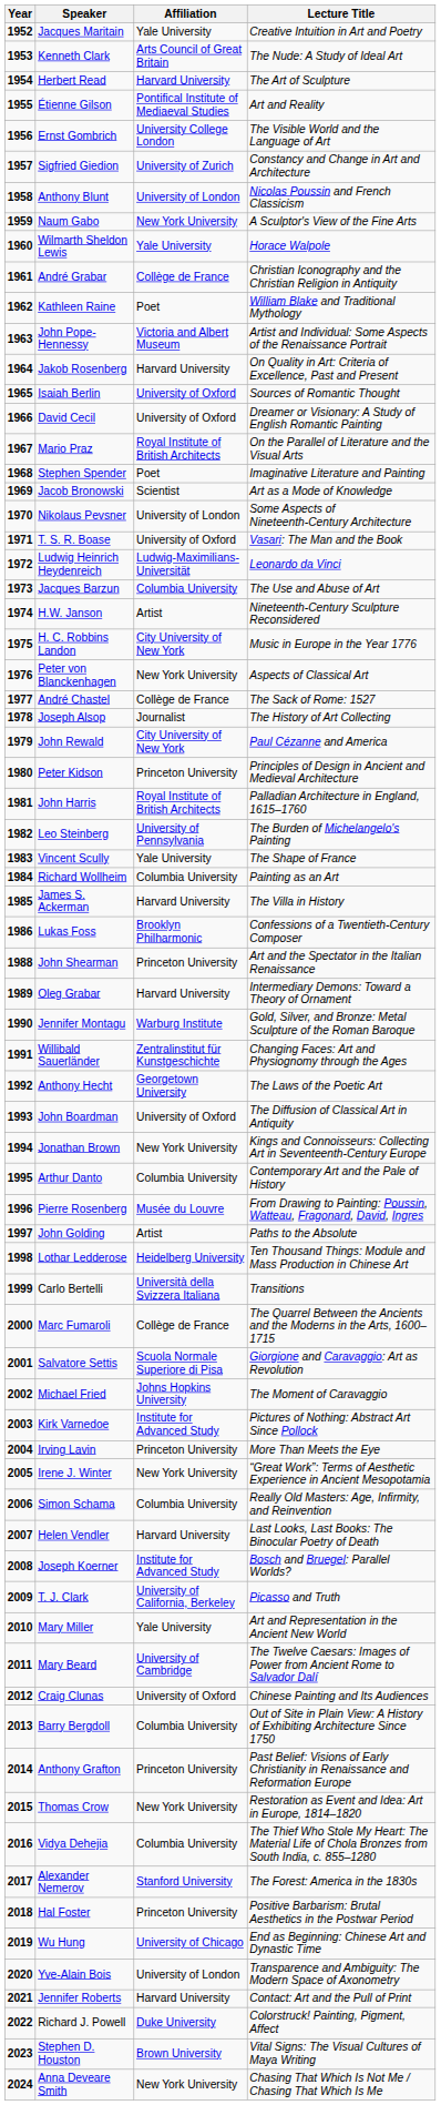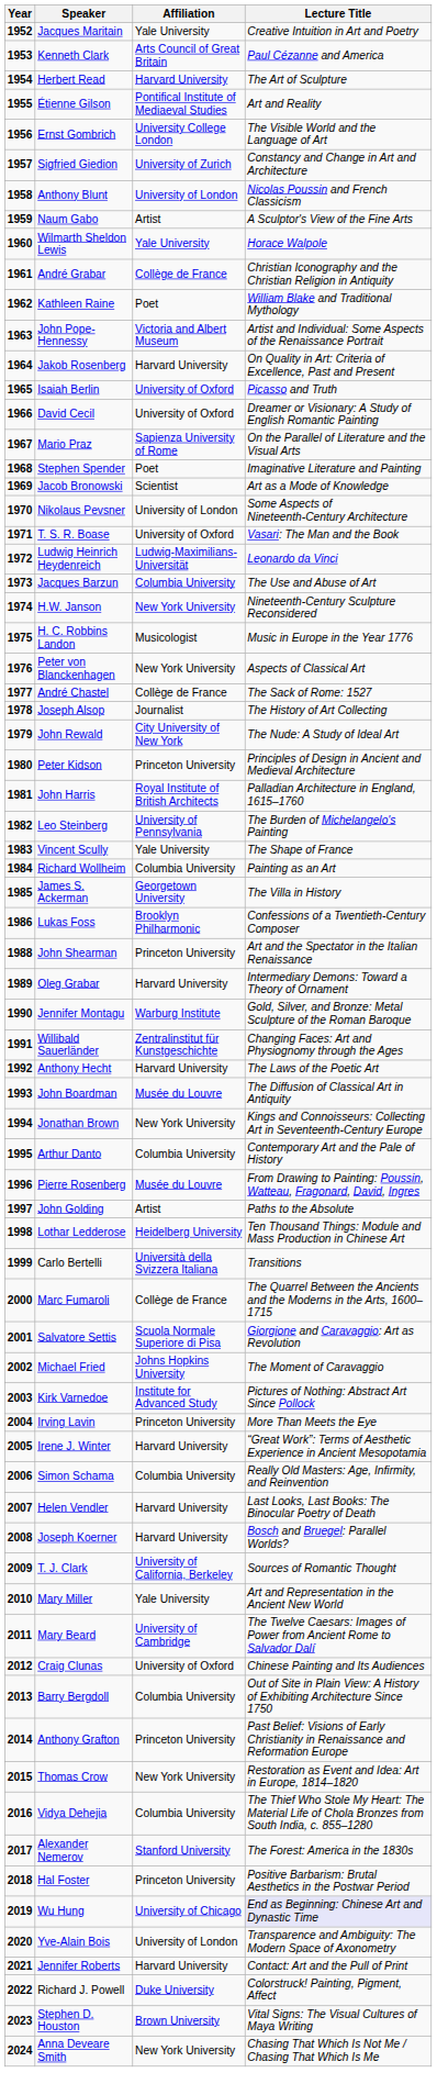 <table class="wikitable sortable">
 <tr>
 <th>Year</th>
 <th>Speaker</th>
 <th>Affiliation</th>
 <th>Lecture Title</th>
 </tr>
 <tr>
 <td><strong>1952</strong></td>
 <td><a href='#'>Jacques Maritain</a></td>
 <td>Yale University</td>
 <td><em>Creative Intuition in Art and Poetry</em></td>
 </tr>
 <tr>
 <td><strong>1953</strong></td>
 <td><a href='#'>Kenneth Clark</a></td>
 <td><a href='#'>Arts Council of Great Britain</a></td>
-<td><em>The Nude: A Study of Ideal Art</em></td>
+<td><em><a href='#'>Paul Cézanne</a> and America</em></td>
 </tr>
 <tr>
 <td><strong>1954</strong></td>
 <td><a href='#'>Herbert Read</a></td>
 <td><a href='#'>Harvard University</a></td>
 <td><em>The Art of Sculpture</em></td>
 </tr>
 <tr>
 <td><strong>1955</strong></td>
 <td><a href='#'>Étienne Gilson</a></td>
 <td><a href='#'>Pontifical Institute of Mediaeval Studies</a></td>
 <td><em>Art and Reality</em></td>
 </tr>
 <tr>
 <td><strong>1956</strong></td>
 <td><a href='#'>Ernst Gombrich</a></td>
 <td><a href='#'>University College London</a></td>
 <td><em>The Visible World and the Language of Art</em></td>
 </tr>
 <tr>
 <td><strong>1957</strong></td>
 <td><a href='#'>Sigfried Giedion</a></td>
 <td><a href='#'>University of Zurich</a></td>
 <td><em>Constancy and Change in Art and Architecture</em></td>
 </tr>
 <tr>
 <td><strong>1958</strong></td>
 <td><a href='#'>Anthony Blunt</a></td>
 <td><a href='#'>University of London</a></td>
 <td><em><a href='#'>Nicolas Poussin</a> and French Classicism</em></td>
 </tr>
 <tr>
 <td><strong>1959</strong></td>
 <td><a href='#'>Naum Gabo</a></td>
-<td><a href='#'>New York University</a></td>
+<td>Artist</td>
 <td><em>A Sculptor's View of the Fine Arts</em></td>
 </tr>
 <tr>
 <td><strong>1960</strong></td>
 <td><a href='#'>Wilmarth Sheldon Lewis</a></td>
 <td><a href='#'>Yale University</a></td>
 <td><em><a href='#'>Horace Walpole</a></em></td>
 </tr>
 <tr>
 <td><strong>1961</strong></td>
 <td><a href='#'>André Grabar</a></td>
 <td><a href='#'>Collège de France</a></td>
 <td><em>Christian Iconography and the Christian Religion in Antiquity</em></td>
 </tr>
 <tr>
 <td><strong>1962</strong></td>
 <td><a href='#'>Kathleen Raine</a></td>
 <td>Poet</td>
 <td><em><a href='#'>William Blake</a> and Traditional Mythology</em></td>
 </tr>
 <tr>
 <td><strong>1963</strong></td>
 <td><a href='#'>John Pope-Hennessy</a></td>
 <td><a href='#'>Victoria and Albert Museum</a></td>
 <td><em>Artist and Individual: Some Aspects of the Renaissance Portrait</em></td>
 </tr>
 <tr>
 <td><strong>1964</strong></td>
 <td><a href='#'>Jakob Rosenberg</a></td>
 <td>Harvard University</td>
 <td><em>On Quality in Art: Criteria of Excellence, Past and Present</em></td>
 </tr>
 <tr>
 <td><strong>1965</strong></td>
 <td><a href='#'>Isaiah Berlin</a></td>
 <td><a href='#'>University of Oxford</a></td>
-<td><em>Sources of Romantic Thought</em></td>
+<td><em><a href='#'>Picasso</a> and Truth</em></td>
 </tr>
 <tr>
 <td><strong>1966</strong></td>
 <td><a href='#'>David Cecil</a></td>
 <td>University of Oxford</td>
 <td><em>Dreamer or Visionary: A Study of English Romantic Painting</em></td>
 </tr>
 <tr>
 <td><strong>1967</strong></td>
 <td><a href='#'>Mario Praz</a></td>
-<td><a href='#'>Royal Institute of British Architects</a></td>
+<td><a href='#'>Sapienza University of Rome</a></td>
 <td><em>On the Parallel of Literature and the Visual Arts</em></td>
 </tr>
 <tr>
 <td><strong>1968</strong></td>
 <td><a href='#'>Stephen Spender</a></td>
 <td>Poet</td>
 <td><em>Imaginative Literature and Painting</em></td>
 </tr>
 <tr>
 <td><strong>1969</strong></td>
 <td><a href='#'>Jacob Bronowski</a></td>
 <td>Scientist</td>
 <td><em>Art as a Mode of Knowledge</em></td>
 </tr>
 <tr>
 <td><strong>1970</strong></td>
 <td><a href='#'>Nikolaus Pevsner</a></td>
 <td>University of London</td>
 <td><em>Some Aspects of Nineteenth‑Century Architecture</em></td>
 </tr>
 <tr>
 <td><strong>1971</strong></td>
 <td><a href='#'>T. S. R. Boase</a></td>
 <td>University of Oxford</td>
 <td><em><a href='#'>Vasari</a>: The Man and the Book</em></td>
 </tr>
 <tr>
 <td><strong>1972</strong></td>
 <td><a href='#'>Ludwig Heinrich Heydenreich</a></td>
 <td><a href='#'>Ludwig-Maximilians-Universität</a></td>
 <td><em><a href='#'>Leonardo da Vinci</a></em></td>
 </tr>
 <tr>
 <td><strong>1973</strong></td>
 <td><a href='#'>Jacques Barzun</a></td>
 <td><a href='#'>Columbia University</a></td>
 <td><em>The Use and Abuse of Art</em></td>
 </tr>
 <tr>
 <td><strong>1974</strong></td>
 <td><a href='#'>H.W. Janson</a></td>
-<td>Artist</td>
+<td><a href='#'>New York University</a></td>
 <td><em>Nineteenth‑Century Sculpture Reconsidered</em></td>
 </tr>
 <tr>
 <td><strong>1975</strong></td>
 <td><a href='#'>H. C. Robbins Landon</a></td>
-<td><a href='#'>City University of New York</a></td>
+<td>Musicologist</td>
 <td><em>Music in Europe in the Year 1776</em></td>
 </tr>
 <tr>
 <td><strong>1976</strong></td>
 <td><a href='#'>Peter von Blanckenhagen</a></td>
 <td>New York University</td>
 <td><em>Aspects of Classical Art</em></td>
 </tr>
 <tr>
 <td><strong>1977</strong></td>
 <td><a href='#'>André Chastel</a></td>
 <td>Collège de France</td>
 <td><em>The Sack of Rome: 1527</em></td>
 </tr>
 <tr>
 <td><strong>1978</strong></td>
 <td><a href='#'>Joseph Alsop</a></td>
 <td>Journalist</td>
 <td><em>The History of Art Collecting</em></td>
 </tr>
 <tr>
 <td><strong>1979</strong></td>
 <td><a href='#'>John Rewald</a></td>
 <td><a href='#'>City University of New York</a></td>
-<td><em><a href='#'>Paul Cézanne</a> and America</em></td>
+<td><em>The Nude: A Study of Ideal Art</em></td>
 </tr>
 <tr>
 <td><strong>1980</strong></td>
 <td><a href='#'>Peter Kidson</a></td>
 <td>Princeton University</td>
 <td><em>Principles of Design in Ancient and Medieval Architecture</em></td>
 </tr>
 <tr>
 <td><strong>1981</strong></td>
 <td><a href='#'>John Harris</a></td>
 <td><a href='#'>Royal Institute of British Architects</a></td>
 <td><em>Palladian Architecture in England, 1615–1760</em></td>
 </tr>
 <tr>
 <td><strong>1982</strong></td>
 <td><a href='#'>Leo Steinberg</a></td>
 <td><a href='#'>University of Pennsylvania</a></td>
 <td><em>The Burden of <a href='#'>Michelangelo's</a> Painting</em></td>
 </tr>
 <tr>
 <td><strong>1983</strong></td>
 <td><a href='#'>Vincent Scully</a></td>
 <td>Yale University</td>
 <td><em>The Shape of France</em></td>
 </tr>
 <tr>
 <td><strong>1984</strong></td>
 <td><a href='#'>Richard Wollheim</a></td>
 <td>Columbia University</td>
 <td><em>Painting as an Art</em></td>
 </tr>
 <tr>
 <td><strong>1985</strong></td>
 <td><a href='#'>James S. Ackerman</a></td>
-<td>Harvard University</td>
+<td><a href='#'>Georgetown University</a></td>
 <td><em>The Villa in History</em></td>
 </tr>
 <tr>
 <td><strong>1986</strong></td>
 <td><a href='#'>Lukas Foss</a></td>
 <td><a href='#'>Brooklyn Philharmonic</a></td>
 <td><em>Confessions of a Twentieth‑Century Composer</em></td>
 </tr>
 <tr>
 <td><strong>1988</strong></td>
 <td><a href='#'>John Shearman</a></td>
 <td>Princeton University</td>
 <td><em>Art and the Spectator in the Italian Renaissance</em></td>
 </tr>
 <tr>
 <td><strong>1989</strong></td>
 <td><a href='#'>Oleg Grabar</a></td>
 <td>Harvard University</td>
 <td><em>Intermediary Demons: Toward a Theory of Ornament</em></td>
 </tr>
 <tr>
 <td><strong>1990</strong></td>
 <td><a href='#'>Jennifer Montagu</a></td>
 <td><a href='#'>Warburg Institute</a></td>
 <td><em>Gold, Silver, and Bronze: Metal Sculpture of the Roman Baroque</em></td>
 </tr>
 <tr>
 <td><strong>1991</strong></td>
 <td><a href='#'>Willibald Sauerländer</a></td>
 <td><a href='#'>Zentralinstitut für Kunstgeschichte</a></td>
 <td><em>Changing Faces: Art and Physiognomy through the Ages</em></td>
 </tr>
 <tr>
 <td><strong>1992</strong></td>
 <td><a href='#'>Anthony Hecht</a></td>
-<td><a href='#'>Georgetown University</a></td>
+<td>Harvard University</td>
 <td><em>The Laws of the Poetic Art</em></td>
 </tr>
 <tr>
 <td><strong>1993</strong></td>
 <td><a href='#'>John Boardman</a></td>
-<td>University of Oxford</td>
+<td><a href='#'>Musée du Louvre</a></td>
 <td><em>The Diffusion of Classical Art in Antiquity</em></td>
 </tr>
 <tr>
 <td><strong>1994</strong></td>
 <td><a href='#'>Jonathan Brown</a></td>
 <td>New York University</td>
 <td><em>Kings and Connoisseurs: Collecting Art in Seventeenth-Century Europe</em></td>
 </tr>
 <tr>
 <td><strong>1995</strong></td>
 <td><a href='#'>Arthur Danto</a></td>
 <td>Columbia University</td>
 <td><em>Contemporary Art and the Pale of History</em></td>
 </tr>
 <tr>
 <td><strong>1996</strong></td>
 <td><a href='#'>Pierre Rosenberg</a></td>
 <td><a href='#'>Musée du Louvre</a></td>
 <td><em>From Drawing to Painting: <a href='#'>Poussin</a>, <a href='#'>Watteau</a>, <a href='#'>Fragonard</a>, <a href='#'>David</a>, <a href='#'>Ingres</a></em></td>
 </tr>
 <tr>
 <td><strong>1997</strong></td>
 <td><a href='#'>John Golding</a></td>
 <td>Artist</td>
 <td><em>Paths to the Absolute</em></td>
 </tr>
 <tr>
 <td><strong>1998</strong></td>
 <td><a href='#'>Lothar Ledderose</a></td>
 <td><a href='#'>Heidelberg University</a></td>
 <td><em>Ten Thousand Things: Module and Mass Production in Chinese Art</em></td>
 </tr>
 <tr>
 <td><strong>1999</strong></td>
 <td>Carlo Bertelli</td>
 <td><a href='#'>Università della Svizzera Italiana</a></td>
 <td><em>Transitions</em></td>
 </tr>
 <tr>
 <td><strong>2000</strong></td>
 <td><a href='#'>Marc Fumaroli</a></td>
 <td>Collège de France</td>
 <td><em>The Quarrel Between the Ancients and the Moderns in the Arts, 1600–1715</em></td>
 </tr>
 <tr>
 <td><strong>2001</strong></td>
 <td><a href='#'>Salvatore Settis</a></td>
 <td><a href='#'>Scuola Normale Superiore di Pisa</a></td>
 <td><em><a href='#'>Giorgione</a> and <a href='#'>Caravaggio</a>: Art as Revolution</em></td>
 </tr>
 <tr>
 <td><strong>2002</strong></td>
 <td><a href='#'>Michael Fried</a></td>
 <td><a href='#'>Johns Hopkins University</a></td>
 <td><em>The Moment of Caravaggio</em></td>
 </tr>
 <tr>
 <td><strong>2003</strong></td>
 <td><a href='#'>Kirk Varnedoe</a></td>
 <td><a href='#'>Institute for Advanced Study</a></td>
 <td><em>Pictures of Nothing: Abstract Art Since <a href='#'>Pollock</a></em></td>
 </tr>
 <tr>
 <td><strong>2004</strong></td>
 <td><a href='#'>Irving Lavin</a></td>
 <td>Princeton University</td>
 <td><em>More Than Meets the Eye</em></td>
 </tr>
 <tr>
 <td><strong>2005</strong></td>
 <td><a href='#'>Irene J. Winter</a></td>
-<td>New York University</td>
+<td>Harvard University</td>
 <td><em>“Great Work”: Terms of Aesthetic Experience in Ancient Mesopotamia</em></td>
 </tr>
 <tr>
 <td><strong>2006</strong></td>
 <td><a href='#'>Simon Schama</a></td>
 <td>Columbia University</td>
 <td><em>Really Old Masters: Age, Infirmity, and Reinvention</em></td>
 </tr>
 <tr>
 <td><strong>2007</strong></td>
 <td><a href='#'>Helen Vendler</a></td>
 <td>Harvard University</td>
 <td><em>Last Looks, Last Books: The Binocular Poetry of Death</em></td>
 </tr>
 <tr>
 <td><strong>2008</strong></td>
 <td><a href='#'>Joseph Koerner</a></td>
-<td><a href='#'>Institute for Advanced Study</a></td>
+<td>Harvard University</td>
 <td><em><a href='#'>Bosch</a> and <a href='#'>Bruegel</a>: Parallel Worlds?</em></td>
 </tr>
 <tr>
 <td><strong>2009</strong></td>
 <td><a href='#'>T. J. Clark</a></td>
 <td><a href='#'>University of California, Berkeley</a></td>
-<td><em><a href='#'>Picasso</a> and Truth</em></td>
+<td><em>Sources of Romantic Thought</em></td>
 </tr>
 <tr>
 <td><strong>2010</strong></td>
 <td><a href='#'>Mary Miller</a></td>
 <td>Yale University</td>
 <td><em>Art and Representation in the Ancient New World</em></td>
 </tr>
 <tr>
 <td><strong>2011</strong></td>
 <td><a href='#'>Mary Beard</a></td>
 <td><a href='#'>University of Cambridge</a></td>
 <td><em>The Twelve Caesars: Images of Power from Ancient Rome to <a href='#'>Salvador Dalí</a></em></td>
 </tr>
 <tr>
 <td><strong>2012</strong></td>
 <td><a href='#'>Craig Clunas</a></td>
 <td>University of Oxford</td>
 <td><em>Chinese Painting and Its Audiences</em></td>
 </tr>
 <tr>
 <td><strong>2013</strong></td>
 <td><a href='#'>Barry Bergdoll</a></td>
 <td>Columbia University</td>
 <td><em>Out of Site in Plain View: A History of Exhibiting Architecture Since 1750</em></td>
 </tr>
 <tr>
 <td><strong>2014</strong></td>
 <td><a href='#'>Anthony Grafton</a></td>
 <td>Princeton University</td>
 <td><em>Past Belief: Visions of Early Christianity in Renaissance and Reformation Europe</em></td>
 </tr>
 <tr>
 <td><strong>2015</strong></td>
 <td><a href='#'>Thomas Crow</a></td>
 <td>New York University</td>
 <td><em>Restoration as Event and Idea: Art in Europe, 1814‒1820</em></td>
 </tr>
 <tr>
 <td><strong>2016</strong></td>
 <td><a href='#'>Vidya Dehejia</a></td>
 <td>Columbia University</td>
 <td><em>The Thief Who Stole My Heart: The Material Life of Chola Bronzes from South India, c. 855‒1280</em></td>
 </tr>
 <tr>
 <td><strong>2017</strong></td>
 <td><a href='#'>Alexander Nemerov</a></td>
 <td><a href='#'>Stanford University</a></td>
 <td><em>The Forest: America in the 1830s</em></td>
 </tr>
 <tr>
 <td><strong>2018</strong></td>
 <td><a href='#'>Hal Foster</a></td>
 <td>Princeton University</td>
 <td><em>Positive Barbarism: Brutal Aesthetics in the Postwar Period</em></td>
 </tr>
 <tr>
 <td><strong>2019</strong></td>
 <td><a href='#'>Wu Hung</a></td>
 <td><a href='#'>University of Chicago</a></td>
-<td><em>End as Beginning: Chinese Art and Dynastic Time</em></td>
+<td style="background: lavender;"><em>End as Beginning: Chinese Art and Dynastic Time</em></td>
 </tr>
 <tr>
 <td><strong>2020</strong></td>
 <td><a href='#'>Yve-Alain Bois</a></td>
 <td>University of London</td>
 <td><em>Transparence and Ambiguity: The Modern Space of Axonometry</em></td>
 </tr>
 <tr>
 <td><strong>2021</strong></td>
 <td><a href='#'>Jennifer Roberts</a></td>
 <td>Harvard University</td>
 <td><em>Contact: Art and the Pull of Print</em></td>
 </tr>
 <tr>
 <td><strong>2022</strong></td>
 <td>Richard J. Powell</td>
 <td><a href='#'>Duke University</a></td>
 <td><em>Colorstruck! Painting, Pigment, Affect</em></td>
 </tr>
 <tr>
 <td><strong>2023</strong></td>
 <td><a href='#'>Stephen D. Houston</a></td>
 <td><a href='#'>Brown University</a></td>
 <td><em>Vital Signs: The Visual Cultures of Maya Writing</em></td>
 </tr>
 <tr>
 <td><strong>2024</strong></td>
 <td><a href='#'>Anna Deveare Smith</a></td>
 <td>New York University</td>
 <td><em>Chasing That Which Is Not Me / Chasing That Which Is Me</em></td>
 </tr>
 </table>
